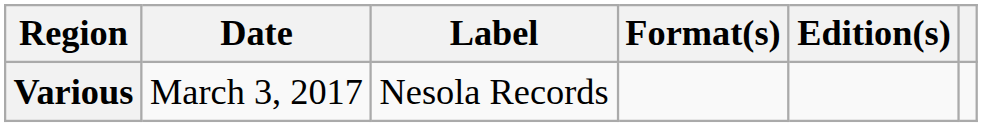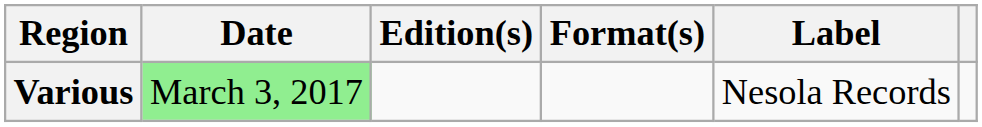 <table class="wikitable plainrowheaders">
 <tr>
 <th scope="col">Region</th>
 <th scope="col">Date</th>
+<th scope="col">Edition(s)</th>
+<th scope="col">Format(s)</th>
 <th scope="col">Label</th>
-<th scope="col">Format(s)</th>
-<th scope="col">Edition(s)</th>
 <th scope="col"></th>
 </tr>
 <tr>
 <th scope="row">Various</th>
-<td>March 3, 2017</td>
-<td>Nesola Records</td>
+<td style="background: lightgreen;">March 3, 2017</td>
 <td></td>
 <td></td>
+<td>Nesola Records</td>
 <td></td>
 </tr>
 </table>
